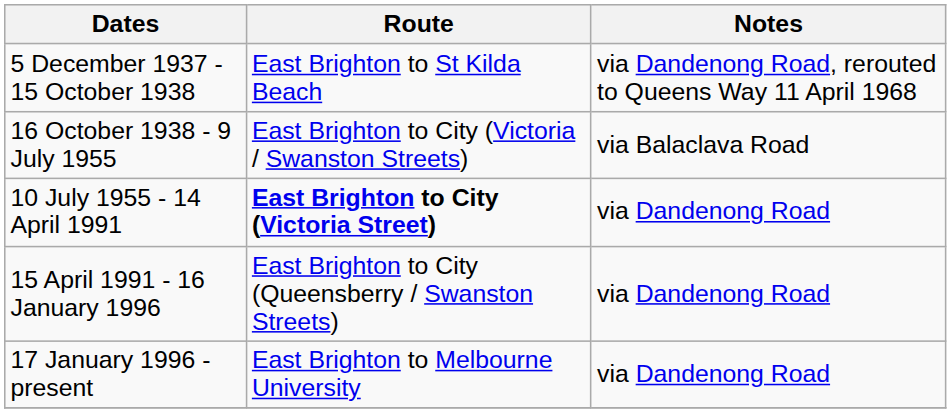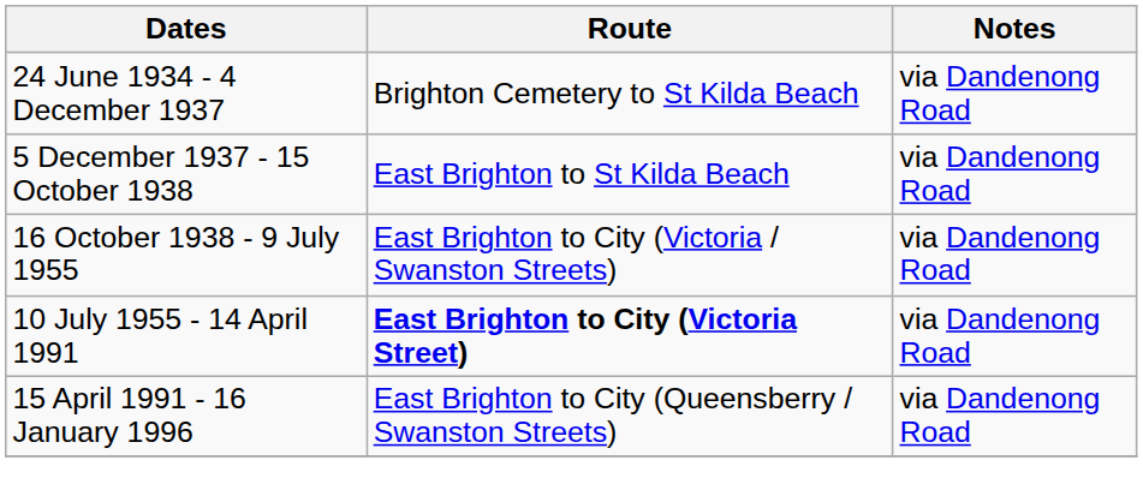 <table class="wikitable sortable">
 <tr>
 <th>Dates</th>
 <th>Route</th>
 <th>Notes</th>
 </tr>
 <tr>
+<td>24 June 1934 - 4 December 1937</td>
+<td>Brighton Cemetery to <a href='#'>St Kilda Beach</a></td>
+<td>via <a href='#'>Dandenong Road</a></td>
+</tr>
+<tr>
 <td>5 December 1937 - 15 October 1938</td>
 <td><a href='#'>East Brighton</a> to <a href='#'>St Kilda Beach</a></td>
-<td>via <a href='#'>Dandenong Road</a>, rerouted to Queens Way 11 April 1968</td>
+<td>via <a href='#'>Dandenong Road</a></td>
 </tr>
 <tr>
 <td>16 October 1938 - 9 July 1955</td>
 <td><a href='#'>East Brighton</a> to City (<a href='#'>Victoria</a> / <a href='#'>Swanston Streets</a>)</td>
-<td>via Balaclava Road</td>
+<td>via <a href='#'>Dandenong Road</a></td>
 </tr>
 <tr>
 <td>10 July 1955 - 14 April 1991</td>
 <td><strong><a href='#'>East Brighton</a> to City (<a href='#'>Victoria Street</a>)</strong></td>
 <td>via <a href='#'>Dandenong Road</a></td>
 </tr>
 <tr>
 <td>15 April 1991 - 16 January 1996</td>
 <td><a href='#'>East Brighton</a> to City (Queensberry / <a href='#'>Swanston Streets</a>)</td>
 <td>via <a href='#'>Dandenong Road</a></td>
 </tr>
 <tr>
-<td>17 January 1996 - present</td>
-<td><a href='#'>East Brighton</a> to <a href='#'>Melbourne University</a></td>
-<td>via <a href='#'>Dandenong Road</a></td>
-</tr>
-<tr>
 </tr>
 </table>
